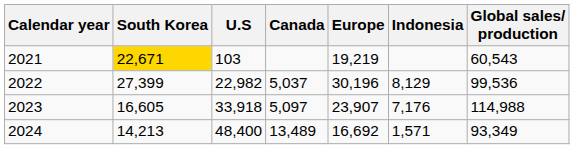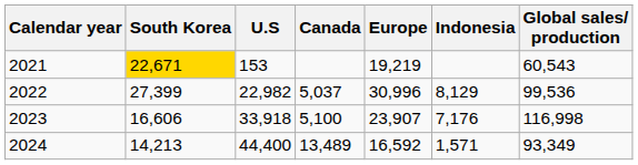 <table class="wikitable">
 <tr>
 <th>Calendar year</th>
 <th>South Korea</th>
 <th>U.S</th>
 <th>Canada</th>
 <th>Europe</th>
 <th>Indonesia</th>
 <th>Global sales/<br>production</th>
 </tr>
 <tr>
 <td>2021</td>
 <td style="background: gold;">22,671</td>
-<td>103</td>
+<td>153</td>
 <td></td>
 <td>19,219</td>
 <td></td>
 <td>60,543</td>
 </tr>
 <tr>
 <td>2022</td>
 <td>27,399</td>
 <td>22,982</td>
 <td>5,037</td>
-<td>30,196</td>
+<td>30,996</td>
 <td>8,129</td>
 <td>99,536</td>
 </tr>
 <tr>
 <td>2023</td>
-<td>16,605</td>
+<td>16,606</td>
 <td>33,918</td>
-<td>5,097</td>
+<td>5,100</td>
 <td>23,907</td>
 <td>7,176</td>
-<td>114,988</td>
+<td>116,998</td>
 </tr>
 <tr>
 <td>2024</td>
 <td>14,213</td>
-<td>48,400</td>
+<td>44,400</td>
 <td>13,489</td>
-<td>16,692</td>
+<td>16,592</td>
 <td>1,571</td>
 <td>93,349</td>
 </tr>
 </table>
